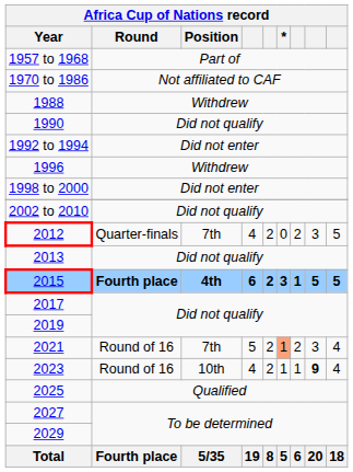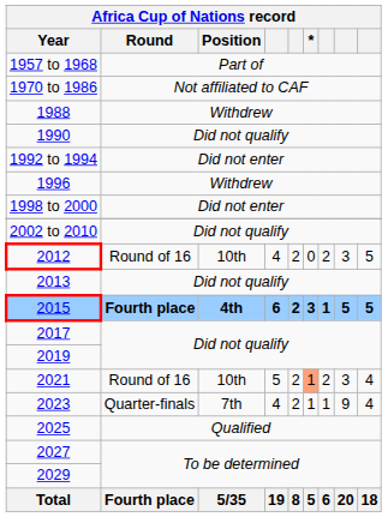 <table class="wikitable" style="text-align: center;">
 <tr>
 <th colspan=9><a href='#'>Africa Cup of Nations</a> record</th>
 </tr>
 <tr>
 <th>Year</th>
 <th>Round</th>
 <th>Position</th>
 <th></th>
 <th></th>
 <th>*</th>
 <th></th>
 <th></th>
 <th></th>
 </tr>
 <tr>
 <td> <a href='#'>1957</a> to  <a href='#'>1968</a></td>
 <td colspan=8><em>Part of </em></td>
 </tr>
 <tr>
 <td> <a href='#'>1970</a> to  <a href='#'>1986</a></td>
 <td colspan=8><em>Not affiliated to CAF</em></td>
 </tr>
 <tr>
 <td> <a href='#'>1988</a></td>
 <td colspan=8><em>Withdrew</em></td>
 </tr>
 <tr>
 <td> <a href='#'>1990</a></td>
 <td colspan=8><em>Did not qualify</em></td>
 </tr>
 <tr>
 <td> <a href='#'>1992</a> to  <a href='#'>1994</a></td>
 <td colspan=8><em>Did not enter</em></td>
 </tr>
 <tr>
 <td> <a href='#'>1996</a></td>
 <td colspan=8><em>Withdrew</em></td>
 </tr>
 <tr>
 <td> <a href='#'>1998</a> to   <a href='#'>2000</a></td>
 <td colspan=8><em>Did not enter</em></td>
 </tr>
 <tr bgcolor="#cc9966">
 </tr>
 <tr>
 <td> <a href='#'>2002</a> to  <a href='#'>2010</a></td>
 <td colspan=8><em>Did not qualify</em></td>
 </tr>
 <tr>
 <td style="border: 3px solid red">  <a href='#'>2012</a></td>
-<td>Quarter-finals</td>
-<td>7th</td>
+<td>Round of 16</td>
+<td>10th</td>
 <td>4</td>
 <td>2</td>
 <td>0</td>
 <td>2</td>
 <td>3</td>
 <td>5</td>
 </tr>
 <tr>
 <td> <a href='#'>2013</a></td>
 <td colspan=8><em>Did not qualify</em></td>
 </tr>
 <tr bgcolor=#9acdff>
 <td style="border: 3px solid red"> <a href='#'>2015</a></td>
 <td><strong>Fourth place</strong></td>
 <td><strong>4th</strong></td>
 <td><strong>6</strong></td>
 <td><strong>2</strong></td>
 <td><strong>3</strong></td>
 <td><strong>1</strong></td>
 <td><strong>5</strong></td>
 <td><strong>5</strong></td>
 </tr>
 <tr>
 <td> <a href='#'>2017</a></td>
 <td colspan=8 rowspan=2><em>Did not qualify</em></td>
 </tr>
 <tr>
 <td> <a href='#'>2019</a></td>
 </tr>
 <tr>
 <td> <a href='#'>2021</a></td>
 <td>Round of 16</td>
-<td>7th</td>
+<td>10th</td>
 <td>5</td>
 <td>2</td>
 <td style="background: lightsalmon;">1</td>
 <td>2</td>
 <td>3</td>
 <td>4</td>
 </tr>
 <tr>
 <td> <a href='#'>2023</a></td>
-<td>Round of 16</td>
-<td>10th</td>
+<td>Quarter-finals</td>
+<td>7th</td>
 <td>4</td>
 <td>2</td>
 <td>1</td>
 <td>1</td>
-<td><strong>9</strong></td>
+<td>9</td>
 <td>4</td>
 </tr>
 <tr>
 <td> <a href='#'>2025</a></td>
 <td colspan="8"><em>Qualified</em></td>
 </tr>
 <tr>
 <td>   <a href='#'>2027</a></td>
 <td colspan="8" rowspan="2"><em>To be determined</em></td>
 </tr>
 <tr>
 <td> <a href='#'>2029</a></td>
 </tr>
 <tr>
 <th>Total</th>
 <th>Fourth place</th>
 <th>5/35</th>
 <th>19</th>
 <th>8</th>
 <th>5</th>
 <th>6</th>
 <th>20</th>
 <th>18</th>
 </tr>
 </table>
